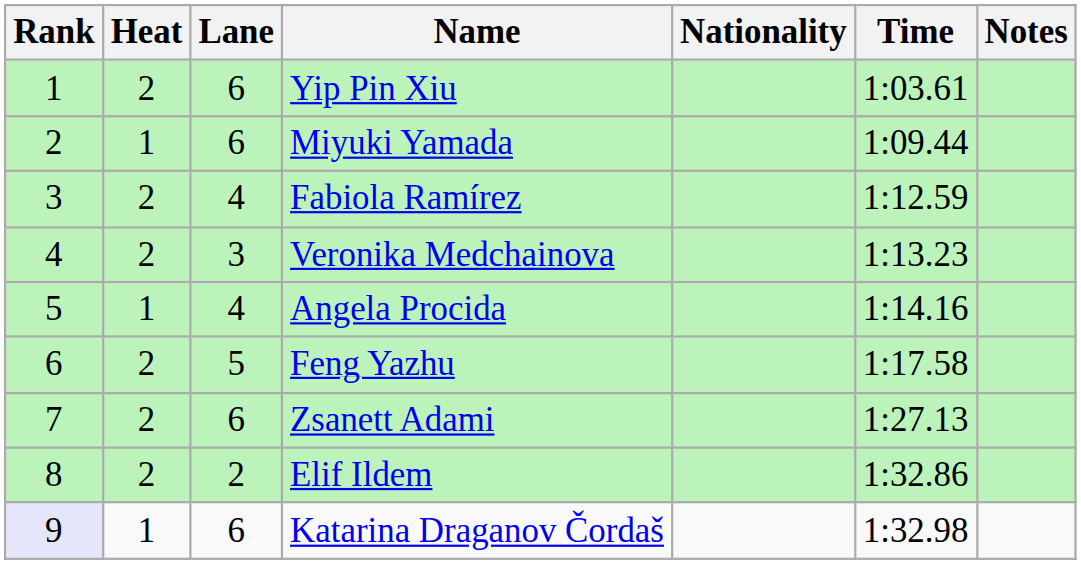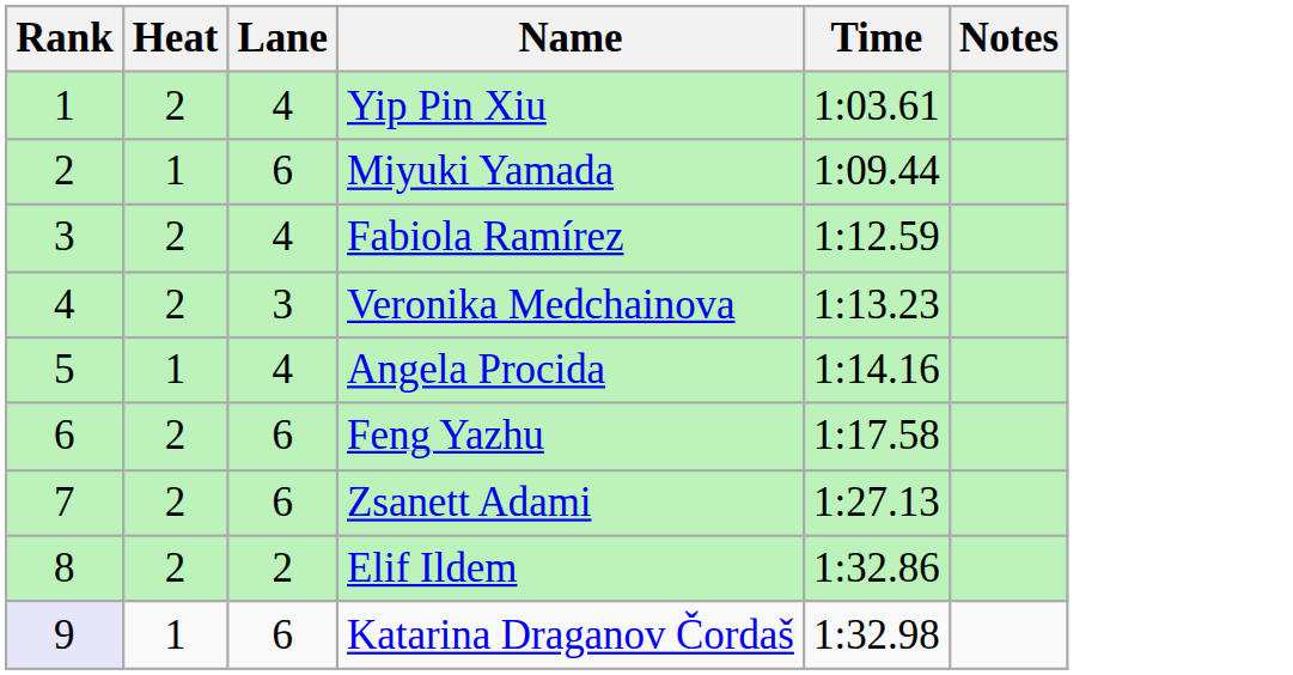 <table class="wikitable sortable" style="text-align:center">
 <tr>
 <th>Rank</th>
 <th>Heat</th>
 <th>Lane</th>
 <th>Name</th>
-<th>Nationality</th>
 <th>Time</th>
 <th>Notes</th>
 </tr>
 <tr bgcolor=bbf3bb>
 <td>1</td>
 <td>2</td>
-<td>6</td>
+<td>4</td>
 <td align=left><a href='#'>Yip Pin Xiu</a></td>
-<td align=left></td>
 <td>1:03.61</td>
 <td></td>
 </tr>
 <tr bgcolor=bbf3bb>
 <td>2</td>
 <td>1</td>
 <td>6</td>
 <td align=left><a href='#'>Miyuki Yamada</a></td>
-<td align=left></td>
 <td>1:09.44</td>
 <td></td>
 </tr>
 <tr bgcolor=bbf3bb>
 <td>3</td>
 <td>2</td>
 <td>4</td>
 <td align=left><a href='#'>Fabiola Ramírez</a></td>
-<td align=left></td>
 <td>1:12.59</td>
 <td></td>
 </tr>
 <tr bgcolor=bbf3bb>
 <td>4</td>
 <td>2</td>
 <td>3</td>
 <td align=left><a href='#'>Veronika Medchainova</a></td>
-<td align=left></td>
 <td>1:13.23</td>
 <td></td>
 </tr>
 <tr bgcolor=bbf3bb>
 <td>5</td>
 <td>1</td>
 <td>4</td>
 <td align=left><a href='#'>Angela Procida</a></td>
-<td align=left></td>
 <td>1:14.16</td>
 <td></td>
 </tr>
 <tr bgcolor=bbf3bb>
 <td>6</td>
 <td>2</td>
-<td>5</td>
+<td>6</td>
 <td align=left><a href='#'>Feng Yazhu</a></td>
-<td align=left></td>
 <td>1:17.58</td>
 <td></td>
 </tr>
 <tr bgcolor=bbf3bb>
 <td>7</td>
 <td>2</td>
 <td>6</td>
 <td align=left><a href='#'>Zsanett Adami</a></td>
-<td align=left></td>
 <td>1:27.13</td>
 <td></td>
 </tr>
 <tr bgcolor=bbf3bb>
 <td>8</td>
 <td>2</td>
 <td>2</td>
 <td align=left><a href='#'>Elif Ildem</a></td>
-<td align=left></td>
 <td>1:32.86</td>
 <td></td>
 </tr>
 <tr>
 <td style="background: lavender;">9</td>
 <td>1</td>
 <td>6</td>
 <td align=left><a href='#'>Katarina Draganov Čordaš</a></td>
-<td align=left></td>
 <td>1:32.98</td>
 <td></td>
 </tr>
 </table>
